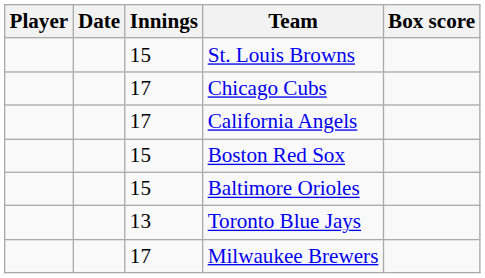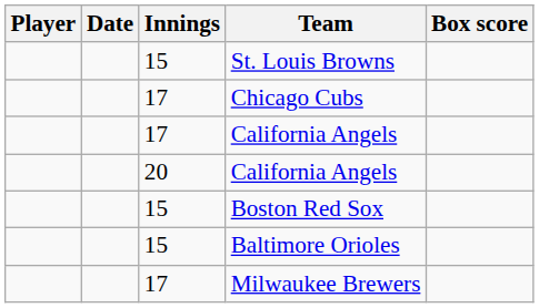 <table class="wikitable sortable">
 <tr>
 <th>Player</th>
 <th>Date</th>
 <th>Innings</th>
 <th>Team</th>
 <th>Box score</th>
 </tr>
 <tr>
 <td></td>
 <td></td>
 <td>15</td>
 <td><a href='#'>St. Louis Browns</a></td>
 <td></td>
 </tr>
 <tr>
 <td></td>
 <td></td>
 <td>17</td>
 <td><a href='#'>Chicago Cubs</a></td>
 <td></td>
 </tr>
 <tr>
 <td></td>
 <td></td>
 <td>17</td>
 <td><a href='#'>California Angels</a></td>
 <td></td>
 </tr>
 <tr>
 <td></td>
 <td></td>
+<td>20</td>
+<td><a href='#'>California Angels</a></td>
+<td></td>
+</tr>
+<tr>
+<td></td>
+<td></td>
 <td>15</td>
 <td><a href='#'>Boston Red Sox</a></td>
 <td></td>
 </tr>
 <tr>
 <td></td>
 <td></td>
 <td>15</td>
 <td><a href='#'>Baltimore Orioles</a></td>
 <td></td>
 </tr>
 <tr>
 <td></td>
 <td></td>
-<td>13</td>
-<td><a href='#'>Toronto Blue Jays</a></td>
-<td></td>
-</tr>
-<tr>
-<td></td>
-<td></td>
 <td>17</td>
 <td><a href='#'>Milwaukee Brewers</a></td>
 <td></td>
 </tr>
 </table>
